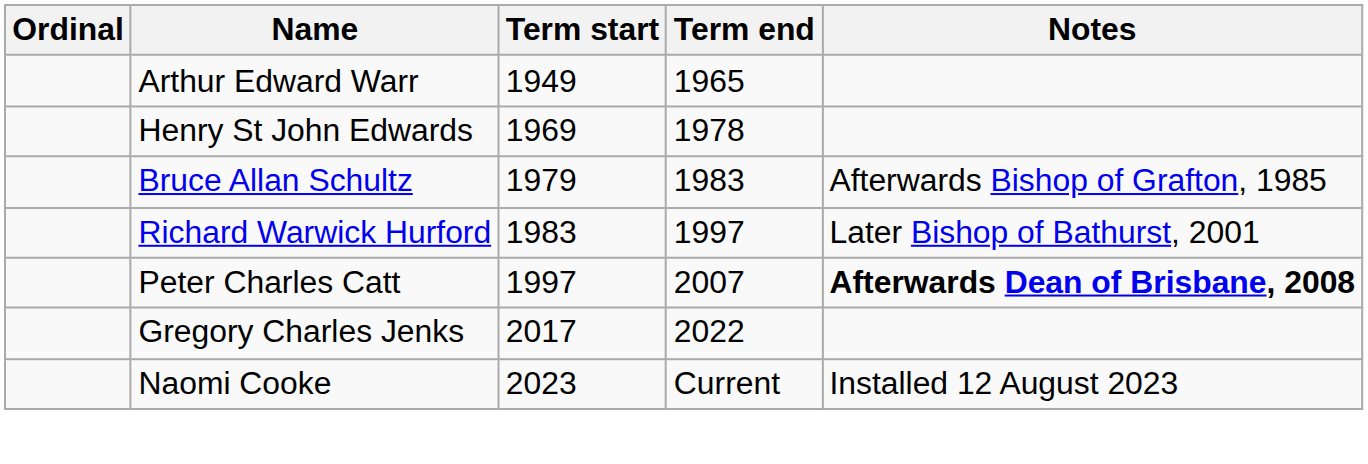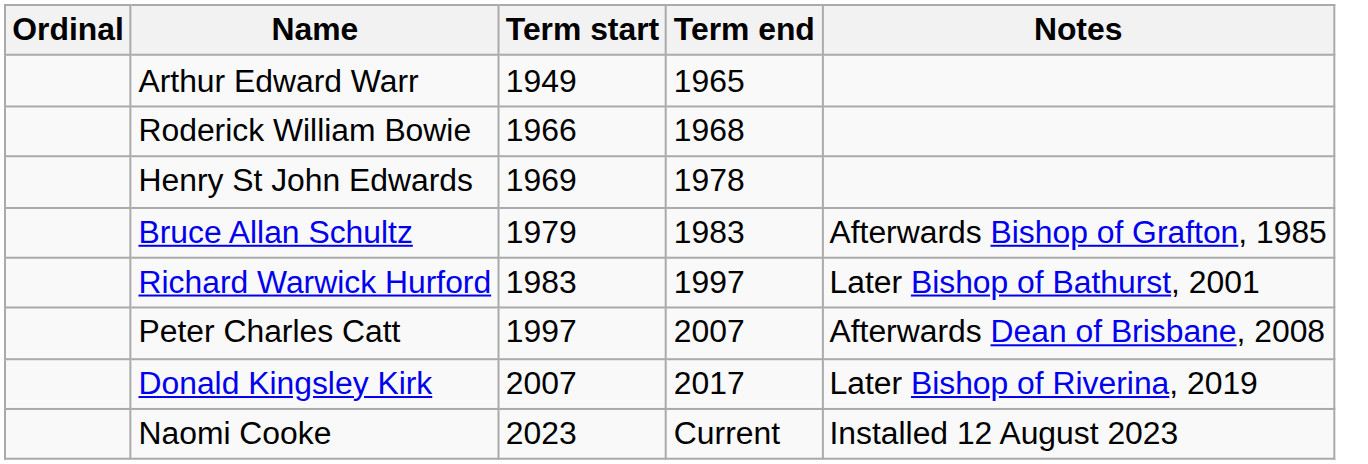 <table class="wikitable sortable">
 <tr>
 <th>Ordinal</th>
 <th>Name</th>
 <th>Term start</th>
 <th>Term end</th>
 <th>Notes</th>
 </tr>
 <tr>
 <td align=center></td>
 <td>Arthur Edward Warr</td>
 <td>1949</td>
 <td>1965</td>
+<td></td>
+</tr>
+<tr>
+<td align=center></td>
+<td>Roderick William Bowie</td>
+<td>1966</td>
+<td>1968</td>
 <td></td>
 </tr>
 <tr>
 <td align=center></td>
 <td>Henry St John Edwards</td>
 <td>1969</td>
 <td>1978</td>
 <td></td>
 </tr>
 <tr>
 <td align=center></td>
 <td><a href='#'>Bruce Allan Schultz</a></td>
 <td>1979</td>
 <td>1983</td>
 <td>Afterwards <a href='#'>Bishop of Grafton</a>, 1985</td>
 </tr>
 <tr>
 <td align=center></td>
 <td><a href='#'>Richard Warwick Hurford</a></td>
 <td>1983</td>
 <td>1997</td>
 <td>Later <a href='#'>Bishop of Bathurst</a>, 2001</td>
 </tr>
 <tr>
 <td align=center></td>
 <td>Peter Charles Catt</td>
 <td>1997</td>
 <td>2007</td>
-<td><strong>Afterwards <a href='#'>Dean of Brisbane</a>, 2008</strong></td>
+<td>Afterwards <a href='#'>Dean of Brisbane</a>, 2008</td>
 </tr>
 <tr>
 <td align=center></td>
-<td>Gregory Charles Jenks</td>
+<td><a href='#'>Donald Kingsley Kirk</a></td>
+<td>2007</td>
 <td>2017</td>
-<td>2022</td>
-<td></td>
+<td>Later <a href='#'>Bishop of Riverina</a>, 2019</td>
 </tr>
 <tr>
 <td align=center></td>
 <td>Naomi Cooke</td>
 <td>2023</td>
 <td>Current</td>
 <td>Installed 12 August 2023</td>
 </tr>
 </table>
